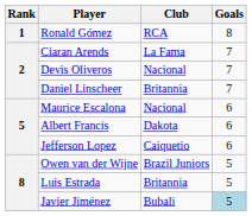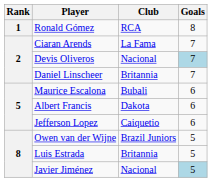 <table class="wikitable" style="text-align:center">
 <tr>
 <th>Rank</th>
 <th>Player</th>
 <th>Club</th>
 <th>Goals</th>
 </tr>
 <tr>
 <th>1</th>
 <td align="left"> <a href='#'>Ronald Gómez</a></td>
 <td align="left"><a href='#'>RCA</a></td>
 <td>8</td>
 </tr>
 <tr>
 <th rowspan="3">2</th>
 <td align="left"> <a href='#'>Ciaran Arends</a></td>
 <td align="left"><a href='#'>La Fama</a></td>
 <td>7</td>
 </tr>
 <tr>
 <td align="left"> <a href='#'>Devis Oliveros</a></td>
 <td align="left"><a href='#'>Nacional</a></td>
-<td>7</td>
+<td style="background: lightblue;">7</td>
 </tr>
 <tr>
 <td align="left"> <a href='#'>Daniel Linscheer</a></td>
 <td align="left"><a href='#'>Britannia</a></td>
 <td>7</td>
 </tr>
 <tr>
 <th rowspan="3">5</th>
 <td align="left"> <a href='#'>Maurice Escalona</a></td>
-<td align="left"><a href='#'>Nacional</a></td>
+<td align="left"><a href='#'>Bubali</a></td>
 <td>6</td>
 </tr>
 <tr>
 <td align="left"> <a href='#'>Albert Francis</a></td>
 <td align="left"><a href='#'>Dakota</a></td>
 <td>6</td>
 </tr>
 <tr>
 <td align="left"> <a href='#'>Jefferson Lopez</a></td>
 <td align="left"><a href='#'>Caiquetio</a></td>
 <td>6</td>
 </tr>
 <tr>
 <th rowspan="3">8</th>
 <td align="left"> <a href='#'>Owen van der Wijne</a></td>
 <td align="left"><a href='#'>Brazil Juniors</a></td>
 <td>5</td>
 </tr>
 <tr>
 <td align="left"> <a href='#'>Luis Estrada</a></td>
 <td align="left"><a href='#'>Britannia</a></td>
 <td>5</td>
 </tr>
 <tr>
 <td align="left"> <a href='#'>Javier Jiménez</a></td>
-<td align="left"><a href='#'>Bubali</a></td>
+<td align="left"><a href='#'>Nacional</a></td>
 <td style="background: lightblue;">5</td>
 </tr>
 </table>
